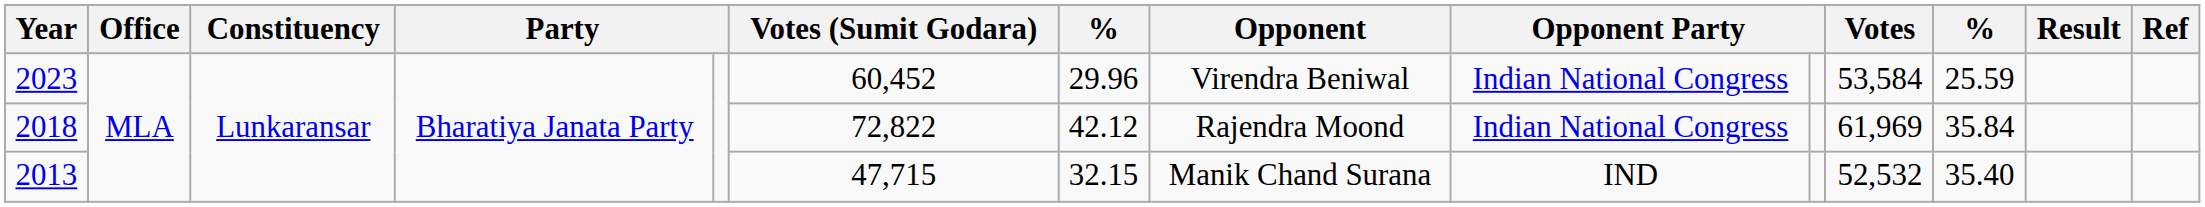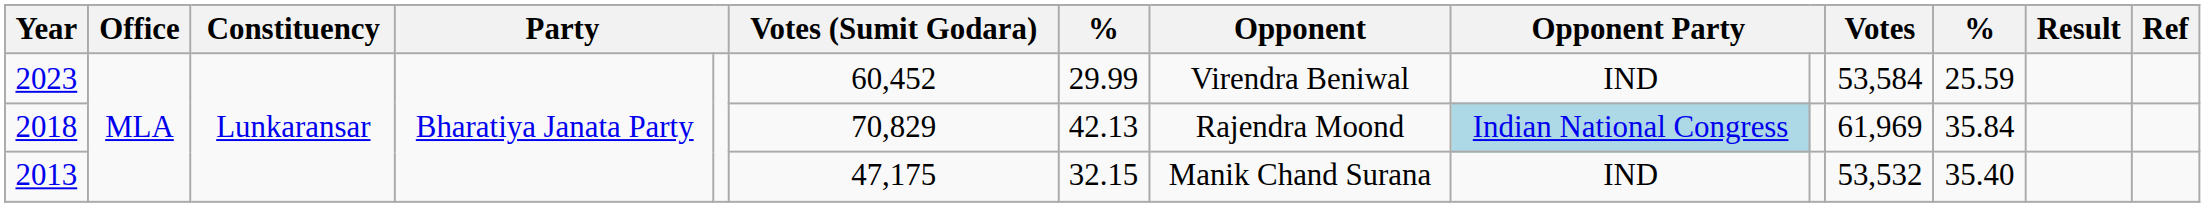 <table class="wikitable" style="width:90%; text-align: center;">
 <tr>
 <th>Year</th>
 <th>Office</th>
 <th>Constituency</th>
 <th colspan=2>Party</th>
 <th>Votes (Sumit Godara)</th>
 <th>%</th>
 <th>Opponent</th>
 <th colspan=2>Opponent Party</th>
 <th>Votes</th>
 <th>%</th>
 <th>Result</th>
 <th>Ref</th>
 </tr>
 <tr>
 <td><a href='#'>2023</a></td>
 <td rowspan=3><a href='#'>MLA</a></td>
 <td rowspan=3><a href='#'>Lunkaransar</a></td>
 <td rowspan=3><a href='#'>Bharatiya Janata Party</a></td>
 <td rowspan=3></td>
 <td>60,452</td>
-<td>29.96</td>
+<td>29.99</td>
 <td>Virendra Beniwal</td>
-<td><a href='#'>Indian National Congress</a></td>
+<td>IND</td>
 <td></td>
 <td>53,584</td>
 <td>25.59</td>
 <td></td>
 <td></td>
 </tr>
 <tr>
 <td><a href='#'>2018</a></td>
-<td>72,822</td>
-<td>42.12</td>
+<td>70,829</td>
+<td>42.13</td>
 <td>Rajendra Moond</td>
-<td><a href='#'>Indian National Congress</a></td>
+<td style="background: lightblue;"><a href='#'>Indian National Congress</a></td>
 <td></td>
 <td>61,969</td>
 <td>35.84</td>
 <td></td>
 <td></td>
 </tr>
 <tr>
 <td><a href='#'>2013</a></td>
-<td>47,715</td>
+<td>47,175</td>
 <td>32.15</td>
 <td>Manik Chand Surana</td>
 <td>IND</td>
 <td></td>
-<td>52,532</td>
+<td>53,532</td>
 <td>35.40</td>
 <td></td>
 <td></td>
 </tr>
 </table>
